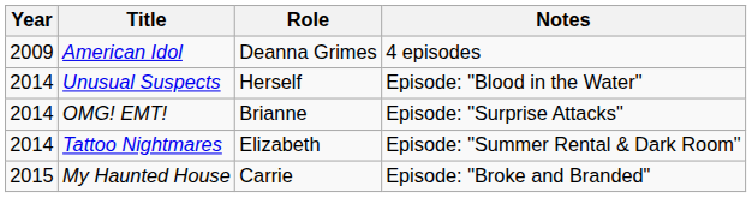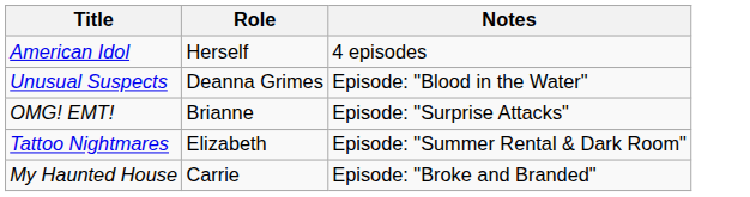 <table class="wikitable sortable">
 <tr>
-<th>Year</th>
 <th>Title</th>
 <th>Role</th>
 <th>Notes</th>
 </tr>
 <tr>
-<td>2009</td>
 <td><em><a href='#'>American Idol</a></em></td>
-<td>Deanna Grimes</td>
+<td>Herself</td>
 <td>4 episodes</td>
 </tr>
 <tr>
-<td>2014</td>
 <td><a href='#'><em>Unusual Suspects</em></a></td>
-<td>Herself</td>
+<td>Deanna Grimes</td>
 <td>Episode: "Blood in the Water"</td>
 </tr>
 <tr>
-<td>2014</td>
 <td><em>OMG! EMT!</em></td>
 <td>Brianne</td>
 <td>Episode: "Surprise Attacks"</td>
 </tr>
 <tr>
-<td>2014</td>
 <td><em><a href='#'>Tattoo Nightmares</a></em></td>
 <td>Elizabeth</td>
 <td>Episode: "Summer Rental & Dark Room"</td>
 </tr>
 <tr>
-<td>2015</td>
 <td><em>My Haunted House</em></td>
 <td>Carrie</td>
 <td>Episode: "Broke and Branded"</td>
 </tr>
 </table>
